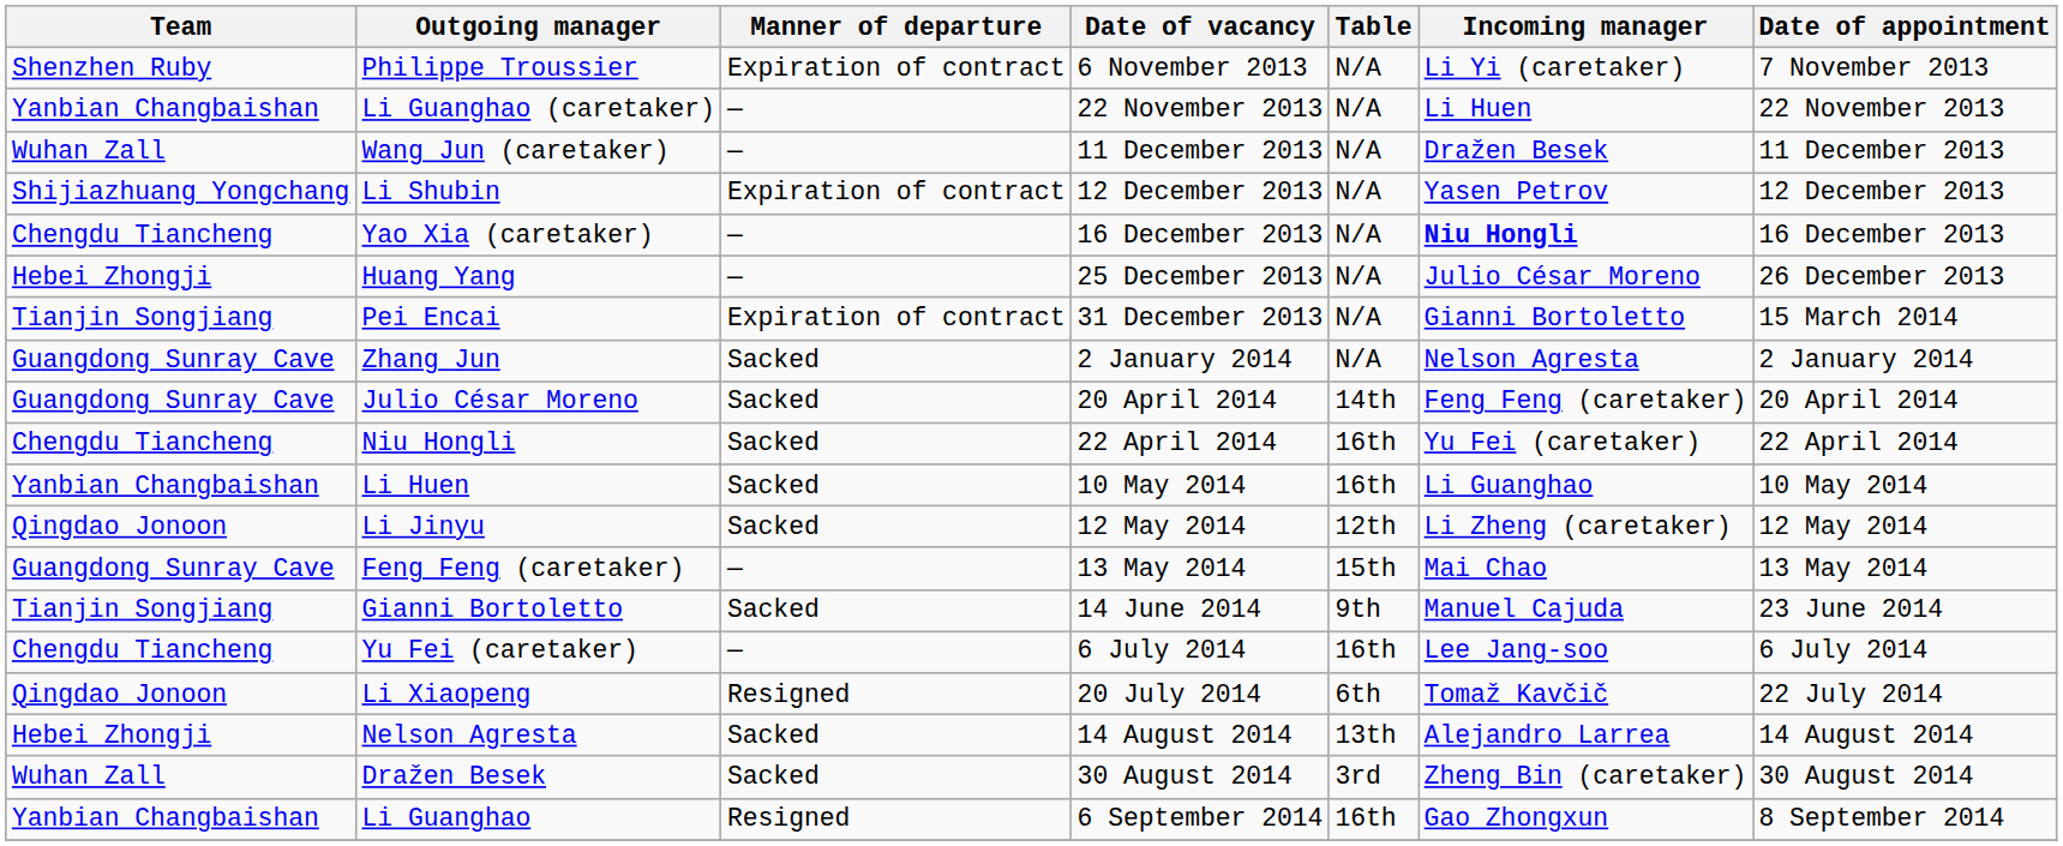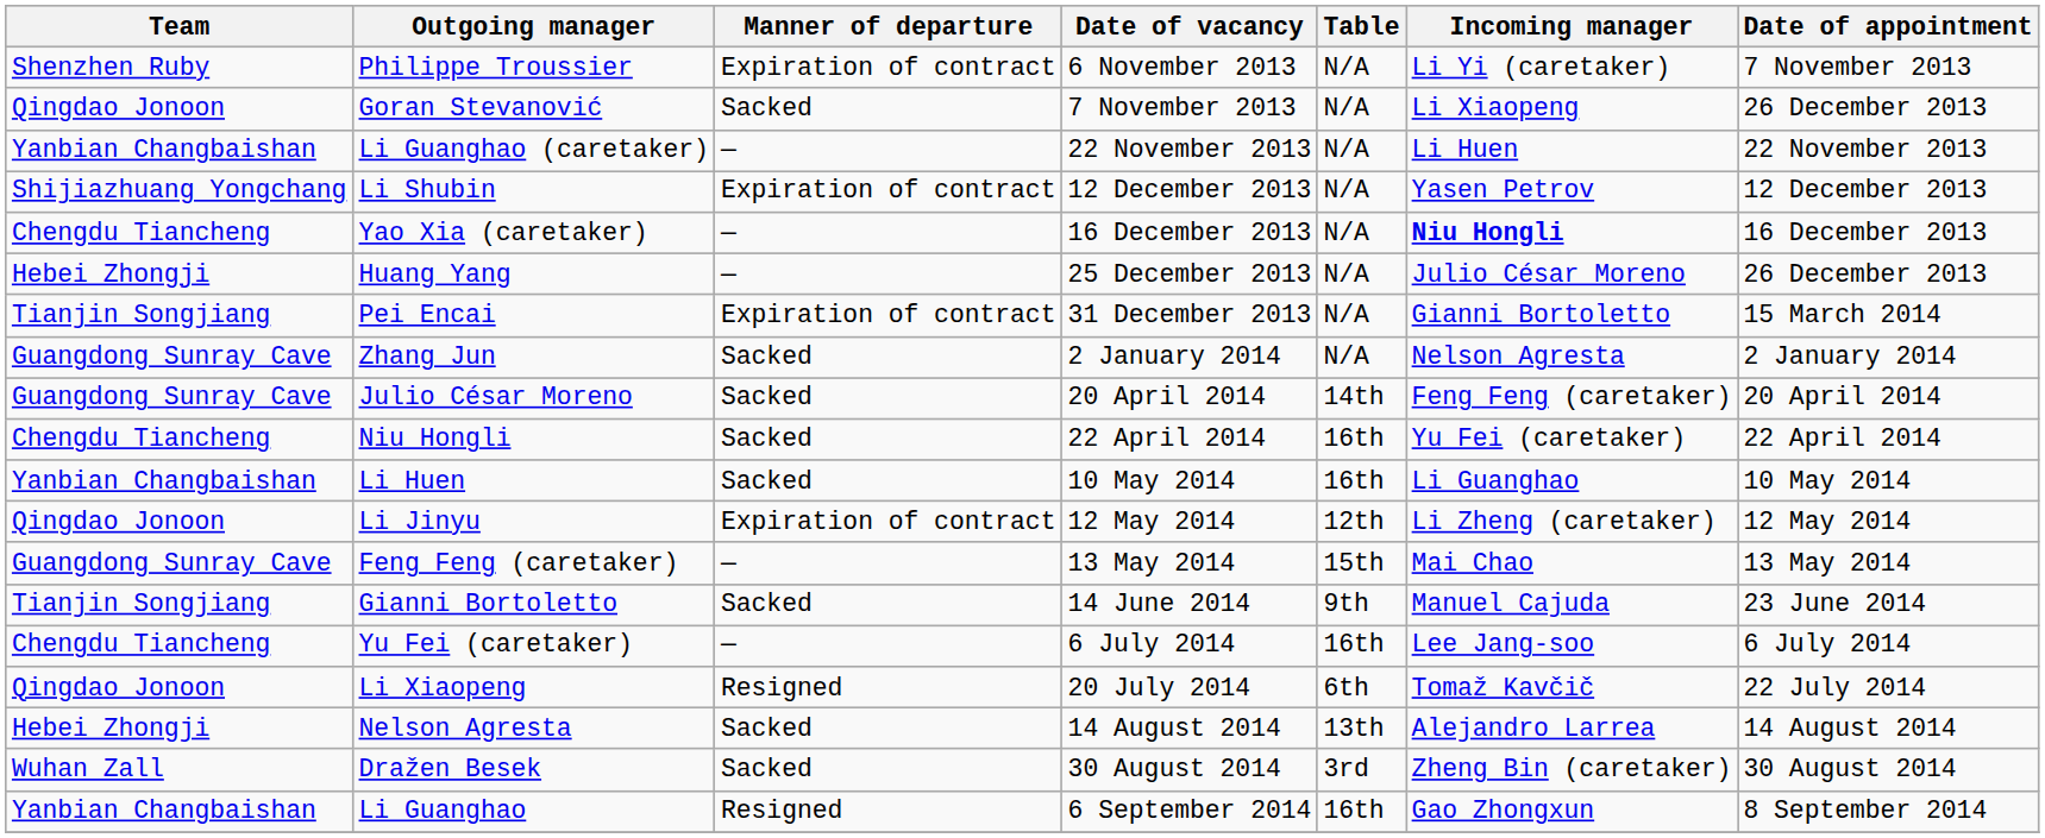 <table class="wikitable">
 <tr>
 <th>Team</th>
 <th>Outgoing manager</th>
 <th>Manner of departure</th>
 <th>Date of vacancy</th>
 <th>Table</th>
 <th>Incoming manager</th>
 <th>Date of appointment</th>
 </tr>
 <tr>
 <td><a href='#'>Shenzhen Ruby</a></td>
 <td> <a href='#'>Philippe Troussier</a></td>
 <td>Expiration of contract</td>
 <td>6 November 2013</td>
 <td>N/A</td>
 <td> <a href='#'>Li Yi</a> (caretaker)</td>
 <td>7 November 2013</td>
 </tr>
 <tr>
+<td><a href='#'>Qingdao Jonoon</a></td>
+<td> <a href='#'>Goran Stevanović</a></td>
+<td>Sacked</td>
+<td>7 November 2013</td>
+<td>N/A</td>
+<td> <a href='#'>Li Xiaopeng</a></td>
+<td>26 December 2013 </td>
+</tr>
+<tr>
 <td><a href='#'>Yanbian Changbaishan</a></td>
 <td> <a href='#'>Li Guanghao</a> (caretaker)</td>
 <td>—</td>
 <td>22 November 2013</td>
 <td>N/A</td>
 <td> <a href='#'>Li Huen</a></td>
 <td>22 November 2013 </td>
-</tr>
-<tr>
-<td><a href='#'>Wuhan Zall</a></td>
-<td> <a href='#'>Wang Jun</a> (caretaker)</td>
-<td>—</td>
-<td>11 December 2013</td>
-<td>N/A</td>
-<td> <a href='#'>Dražen Besek</a></td>
-<td>11 December 2013 </td>
 </tr>
 <tr>
 <td><a href='#'>Shijiazhuang Yongchang</a></td>
 <td> <a href='#'>Li Shubin</a></td>
 <td>Expiration of contract</td>
 <td>12 December 2013</td>
 <td>N/A</td>
 <td> <a href='#'>Yasen Petrov</a></td>
 <td>12 December 2013 </td>
 </tr>
 <tr>
 <td><a href='#'>Chengdu Tiancheng</a></td>
 <td> <a href='#'>Yao Xia</a> (caretaker)</td>
 <td>—</td>
 <td>16 December 2013</td>
 <td>N/A</td>
 <td><strong> <a href='#'>Niu Hongli</a></strong></td>
 <td>16 December 2013 </td>
 </tr>
 <tr>
 <td><a href='#'>Hebei Zhongji</a></td>
 <td> <a href='#'>Huang Yang</a></td>
 <td>—</td>
 <td>25 December 2013</td>
 <td>N/A</td>
 <td> <a href='#'>Julio César Moreno</a></td>
 <td>26 December 2013 </td>
 </tr>
 <tr>
 <td><a href='#'>Tianjin Songjiang</a></td>
 <td> <a href='#'>Pei Encai</a></td>
 <td>Expiration of contract</td>
 <td>31 December 2013</td>
 <td>N/A</td>
 <td> <a href='#'>Gianni Bortoletto</a></td>
 <td>15 March 2014 </td>
 </tr>
 <tr>
 <td><a href='#'>Guangdong Sunray Cave</a></td>
 <td> <a href='#'>Zhang Jun</a></td>
 <td>Sacked</td>
 <td>2 January 2014</td>
 <td>N/A</td>
 <td> <a href='#'>Nelson Agresta</a></td>
 <td>2 January 2014 </td>
 </tr>
 <tr>
 <td><a href='#'>Guangdong Sunray Cave</a></td>
 <td> <a href='#'>Julio César Moreno</a></td>
 <td>Sacked</td>
 <td>20 April 2014 </td>
 <td>14th</td>
 <td> <a href='#'>Feng Feng</a> (caretaker)</td>
 <td>20 April 2014 </td>
 </tr>
 <tr>
 <td><a href='#'>Chengdu Tiancheng</a></td>
 <td> <a href='#'>Niu Hongli</a></td>
 <td>Sacked</td>
 <td>22 April 2014 </td>
 <td>16th</td>
 <td> <a href='#'>Yu Fei</a> (caretaker)</td>
 <td>22 April 2014 </td>
 </tr>
 <tr>
 <td><a href='#'>Yanbian Changbaishan</a></td>
 <td> <a href='#'>Li Huen</a></td>
 <td>Sacked</td>
 <td>10 May 2014 </td>
 <td>16th</td>
 <td> <a href='#'>Li Guanghao</a></td>
 <td>10 May 2014 </td>
 </tr>
 <tr>
 <td><a href='#'>Qingdao Jonoon</a></td>
 <td> <a href='#'>Li Jinyu</a></td>
-<td>Sacked</td>
+<td>Expiration of contract</td>
 <td>12 May 2014 </td>
 <td>12th</td>
 <td> <a href='#'>Li Zheng</a> (caretaker)</td>
 <td>12 May 2014 </td>
 </tr>
 <tr>
 <td><a href='#'>Guangdong Sunray Cave</a></td>
 <td> <a href='#'>Feng Feng</a> (caretaker)</td>
 <td>—</td>
 <td>13 May 2014</td>
 <td>15th</td>
 <td> <a href='#'>Mai Chao</a></td>
 <td>13 May 2014 </td>
 </tr>
 <tr>
 <td><a href='#'>Tianjin Songjiang</a></td>
 <td> <a href='#'>Gianni Bortoletto</a></td>
 <td>Sacked</td>
 <td>14 June 2014 </td>
 <td>9th</td>
 <td> <a href='#'>Manuel Cajuda</a></td>
 <td>23 June 2014 </td>
 </tr>
 <tr>
 <td><a href='#'>Chengdu Tiancheng</a></td>
 <td>  <a href='#'>Yu Fei</a> (caretaker)</td>
 <td>—</td>
 <td>6 July 2014</td>
 <td>16th</td>
 <td> <a href='#'>Lee Jang-soo</a></td>
 <td>6 July 2014 </td>
 </tr>
 <tr>
 <td><a href='#'>Qingdao Jonoon</a></td>
 <td>  <a href='#'>Li Xiaopeng</a></td>
 <td>Resigned</td>
 <td>20 July 2014 </td>
 <td>6th</td>
 <td> <a href='#'>Tomaž Kavčič</a></td>
 <td>22 July 2014 </td>
 </tr>
 <tr>
 <td><a href='#'>Hebei Zhongji</a></td>
 <td> <a href='#'>Nelson Agresta</a></td>
 <td>Sacked</td>
 <td>14 August 2014</td>
 <td>13th</td>
 <td> <a href='#'>Alejandro Larrea</a></td>
 <td>14 August 2014 </td>
 </tr>
 <tr>
 <td><a href='#'>Wuhan Zall</a></td>
 <td> <a href='#'>Dražen Besek</a></td>
 <td>Sacked</td>
 <td>30 August 2014 </td>
 <td>3rd</td>
 <td> <a href='#'>Zheng Bin</a> (caretaker)</td>
 <td>30 August 2014 </td>
 </tr>
 <tr>
 <td><a href='#'>Yanbian Changbaishan</a></td>
 <td> <a href='#'>Li Guanghao</a></td>
 <td>Resigned</td>
 <td>6 September 2014 </td>
 <td>16th</td>
 <td> <a href='#'>Gao Zhongxun</a></td>
 <td>8 September 2014 </td>
 </tr>
 <tr>
 </tr>
 </table>
